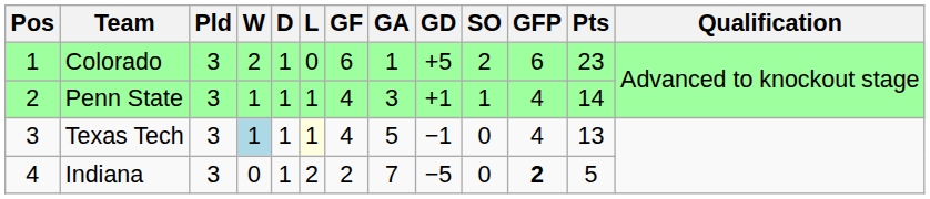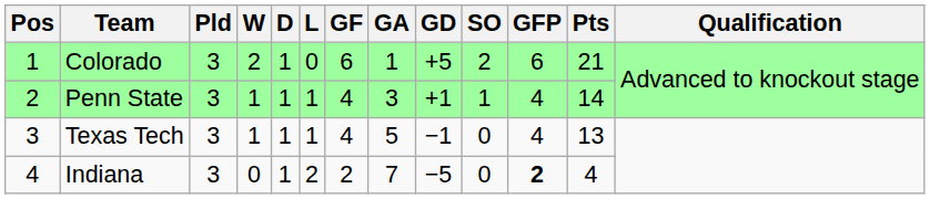 <table class="wikitable" style="text-align:center">
 <tr>
 <th>Pos</th>
 <th>Team</th>
 <th>Pld</th>
 <th>W</th>
 <th>D</th>
 <th>L</th>
 <th>GF</th>
 <th>GA</th>
 <th>GD</th>
 <th>SO</th>
 <th>GFP</th>
 <th>Pts</th>
 <th>Qualification</th>
 </tr>
 <tr bgcolor="#9eff9e">
 <td>1</td>
 <td style="text-align:left">Colorado</td>
 <td>3</td>
 <td>2</td>
 <td>1</td>
 <td>0</td>
 <td>6</td>
 <td>1</td>
 <td>+5</td>
 <td>2</td>
 <td>6</td>
-<td>23</td>
+<td>21</td>
 <td rowspan="2">Advanced to knockout stage</td>
 </tr>
 <tr bgcolor="#9eff9e">
 <td>2</td>
 <td style="text-align:left">Penn State</td>
 <td>3</td>
 <td>1</td>
 <td>1</td>
 <td>1</td>
 <td>4</td>
 <td>3</td>
 <td>+1</td>
 <td>1</td>
 <td>4</td>
 <td>14</td>
 </tr>
 <tr>
 <td>3</td>
 <td style="text-align:left">Texas Tech</td>
 <td>3</td>
-<td style="background: lightblue;">1</td>
 <td>1</td>
-<td style="background: lightyellow;">1</td>
+<td>1</td>
+<td>1</td>
 <td>4</td>
 <td>5</td>
 <td>−1</td>
 <td>0</td>
 <td>4</td>
 <td>13</td>
 <td rowspan="2"></td>
 </tr>
 <tr>
 <td>4</td>
 <td style="text-align:left">Indiana</td>
 <td>3</td>
 <td>0</td>
 <td>1</td>
 <td>2</td>
 <td>2</td>
 <td>7</td>
 <td>−5</td>
 <td>0</td>
 <td><strong>2</strong></td>
-<td>5</td>
+<td>4</td>
 </tr>
 </table>
